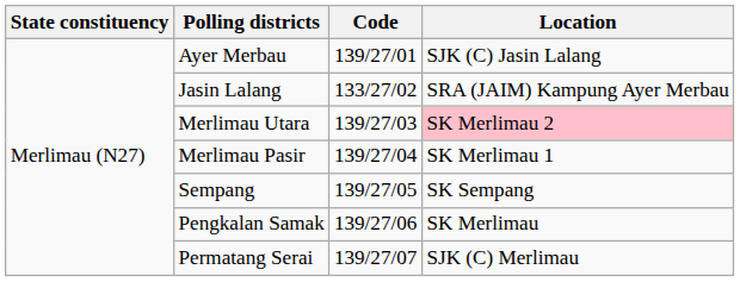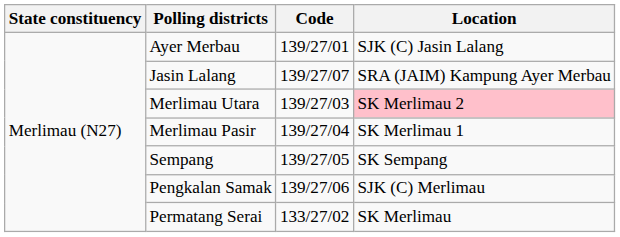 <table class="wikitable sortable mw-collapsible" style="white-space:nowrap;font-size:85%">
 <tr>
 <th>State constituency</th>
 <th>Polling districts</th>
 <th>Code</th>
 <th>Location</th>
 </tr>
 <tr>
 <td rowspan="7">Merlimau (N27)</td>
 <td>Ayer Merbau</td>
 <td>139/27/01</td>
 <td>SJK (C) Jasin Lalang</td>
 </tr>
 <tr>
 <td>Jasin Lalang</td>
-<td>133/27/02</td>
+<td>139/27/07</td>
 <td>SRA (JAIM) Kampung Ayer Merbau</td>
 </tr>
 <tr>
 <td>Merlimau Utara</td>
 <td>139/27/03</td>
 <td style="background: pink;">SK Merlimau 2</td>
 </tr>
 <tr>
 <td>Merlimau Pasir</td>
 <td>139/27/04</td>
 <td>SK Merlimau 1</td>
 </tr>
 <tr>
 <td>Sempang</td>
 <td>139/27/05</td>
 <td>SK Sempang</td>
 </tr>
 <tr>
 <td>Pengkalan Samak</td>
 <td>139/27/06</td>
-<td>SK Merlimau</td>
+<td>SJK (C) Merlimau</td>
 </tr>
 <tr>
 <td>Permatang Serai</td>
-<td>139/27/07</td>
-<td>SJK (C) Merlimau</td>
+<td>133/27/02</td>
+<td>SK Merlimau</td>
 </tr>
 </table>
